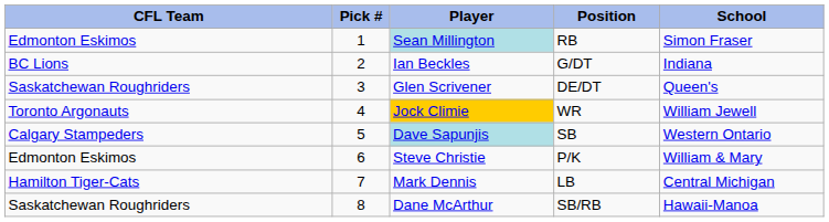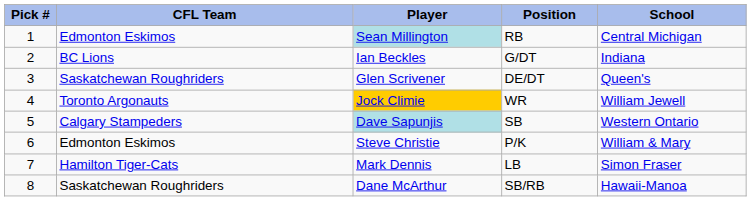 <table class="wikitable" style="width: 100%">
 <tr>
+<th style="background:#a8bdec; width:7%;">Pick #</th>
 <th style="width:40%; background:#a8bdec;">CFL Team</th>
-<th style="background:#a8bdec; width:7%;">Pick #</th>
 <th style="width:20%; background:#a8bdec;">Player</th>
 <th style="width:13%; background:#a8bdec;">Position</th>
 <th style="width:20%; background:#a8bdec;">School</th>
 </tr>
 <tr>
+<td align=center>1</td>
 <td><a href='#'>Edmonton Eskimos</a></td>
-<td align=center>1</td>
 <td bgcolor="#B0E0E6"><a href='#'>Sean Millington</a></td>
 <td>RB</td>
-<td><a href='#'>Simon Fraser</a></td>
+<td><a href='#'>Central Michigan</a></td>
 </tr>
 <tr>
+<td align=center>2</td>
 <td><a href='#'>BC Lions</a></td>
-<td align=center>2</td>
 <td><a href='#'>Ian Beckles</a></td>
 <td>G/DT</td>
 <td><a href='#'>Indiana</a></td>
 </tr>
 <tr>
+<td align=center>3</td>
 <td><a href='#'>Saskatchewan Roughriders</a></td>
-<td align=center>3</td>
 <td><a href='#'>Glen Scrivener</a></td>
 <td>DE/DT</td>
 <td><a href='#'>Queen's</a></td>
 </tr>
 <tr>
+<td align=center>4</td>
 <td><a href='#'>Toronto Argonauts</a></td>
-<td align=center>4</td>
 <td bgcolor="#FFCC00"><a href='#'>Jock Climie</a></td>
 <td>WR</td>
 <td><a href='#'>William Jewell</a></td>
 </tr>
 <tr>
+<td align=center>5</td>
 <td><a href='#'>Calgary Stampeders</a></td>
-<td align=center>5</td>
 <td bgcolor="#B0E0E6"><a href='#'>Dave Sapunjis</a></td>
 <td>SB</td>
 <td><a href='#'>Western Ontario</a></td>
 </tr>
 <tr>
+<td align=center>6</td>
 <td>Edmonton Eskimos</td>
-<td align=center>6</td>
 <td><a href='#'>Steve Christie</a></td>
 <td>P/K</td>
 <td><a href='#'>William & Mary</a></td>
 </tr>
 <tr>
+<td align=center>7</td>
 <td><a href='#'>Hamilton Tiger-Cats</a></td>
-<td align=center>7</td>
 <td><a href='#'>Mark Dennis</a></td>
 <td>LB</td>
-<td><a href='#'>Central Michigan</a></td>
+<td><a href='#'>Simon Fraser</a></td>
 </tr>
 <tr>
+<td align=center>8</td>
 <td>Saskatchewan Roughriders</td>
-<td align=center>8</td>
 <td><a href='#'>Dane McArthur</a></td>
 <td>SB/RB</td>
 <td><a href='#'>Hawaii-Manoa</a></td>
 </tr>
 </table>
